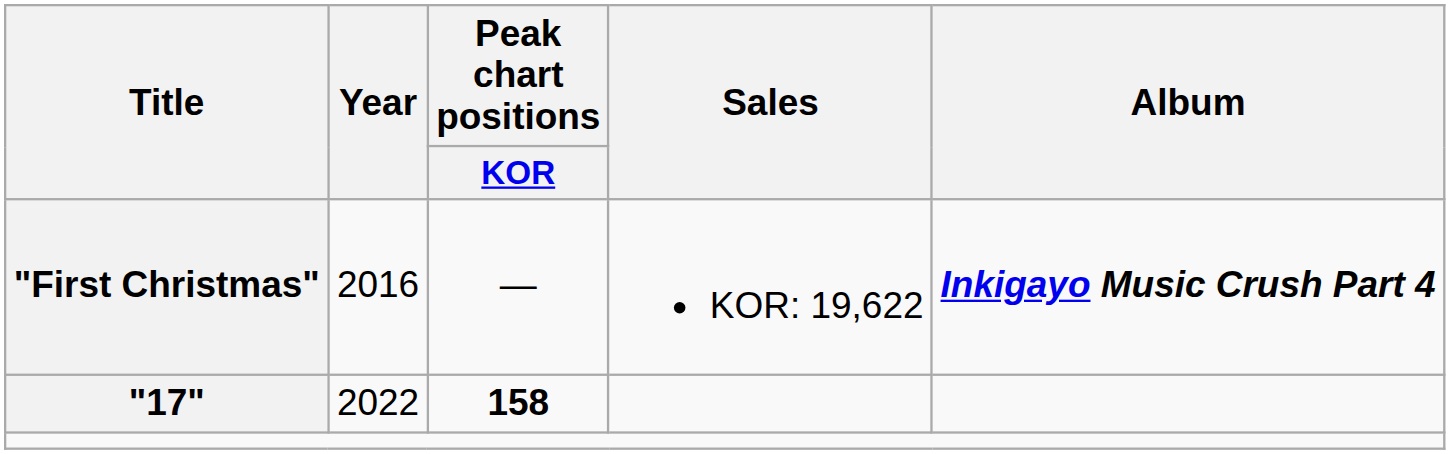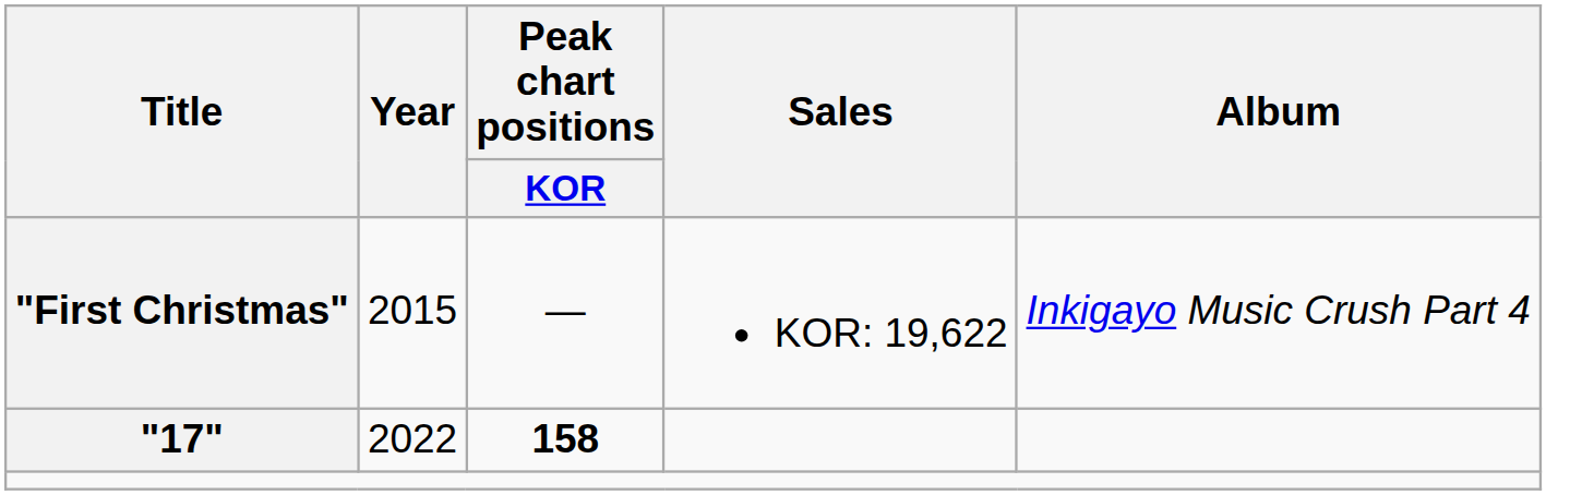 <table class="wikitable plainrowheaders" style="text-align:center;" border="1">
 <tr>
 <th scope="col" rowspan="2">Title</th>
 <th scope="col" rowspan="2">Year</th>
 <th scope="col" colspan="1">Peak chart positions</th>
 <th scope="col" rowspan="2">Sales</th>
 <th scope="col" rowspan="2">Album</th>
 </tr>
 <tr>
 <th scope="col" style="width:3em;font-size:90%;"><a href='#'>KOR</a><br></th>
 </tr>
 <tr>
 <th scope="row">"First Christmas"<br></th>
-<td>2016</td>
+<td>2015</td>
 <td>—</td>
 <td><br><ul><li>KOR: 19,622</li></ul></td>
-<td><strong><em><a href='#'>Inkigayo</a> Music Crush Part 4</em></strong></td>
+<td><em><a href='#'>Inkigayo</a> Music Crush Part 4</em></td>
 </tr>
 <tr>
 <th scope="row">"17"</th>
 <td>2022</td>
 <td><strong>158</strong></td>
 <td></td>
 <td></td>
 </tr>
 <tr>
 <td colspan="5"></td>
 </tr>
 </table>
